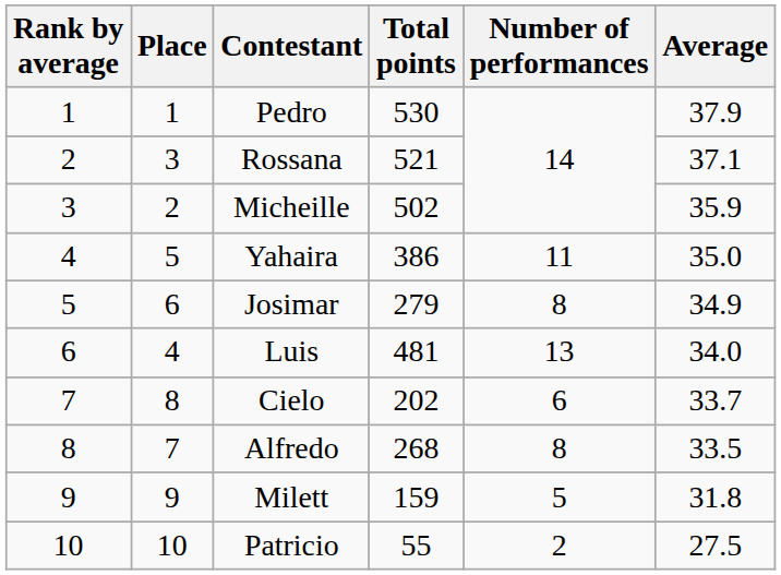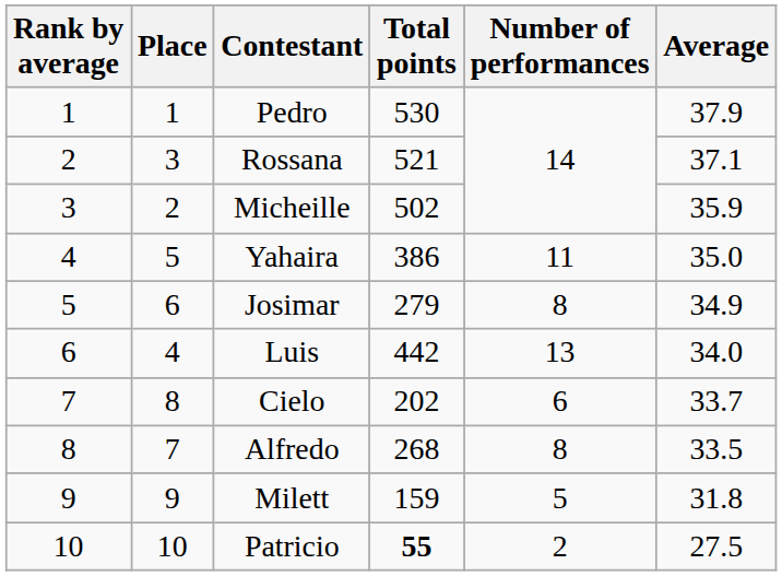 <table class="wikitable sortable" style="margin:auto; text-align:center;">
 <tr>
 <th>Rank by<br>average</th>
 <th>Place</th>
 <th>Contestant</th>
 <th>Total<br>points</th>
 <th>Number of<br>performances</th>
 <th>Average</th>
 </tr>
 <tr>
 <td>1</td>
 <td>1</td>
 <td>Pedro</td>
 <td>530</td>
 <td rowspan=3>14</td>
 <td>37.9</td>
 </tr>
 <tr>
 <td>2</td>
 <td>3</td>
 <td>Rossana</td>
 <td>521</td>
 <td>37.1</td>
 </tr>
 <tr>
 <td>3</td>
 <td>2</td>
 <td>Micheille</td>
 <td>502</td>
 <td>35.9</td>
 </tr>
 <tr>
 <td>4</td>
 <td>5</td>
 <td>Yahaira</td>
 <td>386</td>
 <td>11</td>
 <td>35.0</td>
 </tr>
 <tr>
 <td>5</td>
 <td>6</td>
 <td>Josimar</td>
 <td>279</td>
 <td>8</td>
 <td>34.9</td>
 </tr>
 <tr>
 <td>6</td>
 <td>4</td>
 <td>Luis</td>
-<td>481</td>
+<td>442</td>
 <td>13</td>
 <td>34.0</td>
 </tr>
 <tr>
 <td>7</td>
 <td>8</td>
 <td>Cielo</td>
 <td>202</td>
 <td>6</td>
 <td>33.7</td>
 </tr>
 <tr>
 <td>8</td>
 <td>7</td>
 <td>Alfredo</td>
 <td>268</td>
 <td>8</td>
 <td>33.5</td>
 </tr>
 <tr>
 <td>9</td>
 <td>9</td>
 <td>Milett</td>
 <td>159</td>
 <td>5</td>
 <td>31.8</td>
 </tr>
 <tr>
 <td>10</td>
 <td>10</td>
 <td>Patricio</td>
-<td>55</td>
+<td><strong>55</strong></td>
 <td>2</td>
 <td>27.5</td>
 </tr>
 </table>
